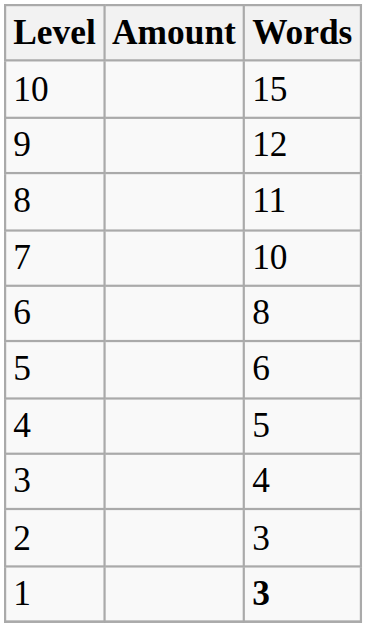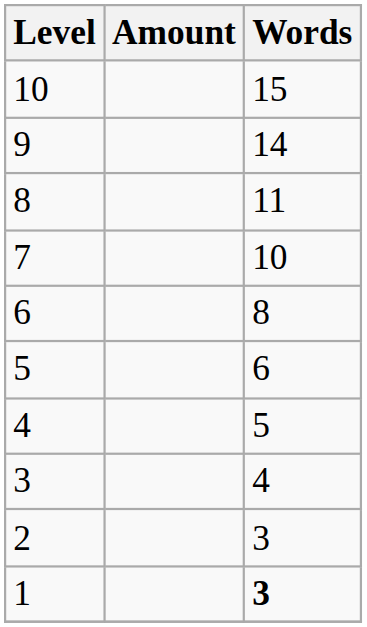 <table class="wikitable" border="1">
 <tr>
 <th>Level</th>
 <th>Amount</th>
 <th>Words</th>
 </tr>
 <tr>
 <td>10</td>
 <td></td>
 <td>15</td>
 </tr>
 <tr>
 <td>9</td>
 <td></td>
-<td>12</td>
+<td>14</td>
 </tr>
 <tr>
 <td>8</td>
 <td></td>
 <td>11</td>
 </tr>
 <tr>
 <td>7</td>
 <td></td>
 <td>10</td>
 </tr>
 <tr>
 <td>6</td>
 <td></td>
 <td>8</td>
 </tr>
 <tr>
 <td>5</td>
 <td></td>
 <td>6</td>
 </tr>
 <tr>
 <td>4</td>
 <td></td>
 <td>5</td>
 </tr>
 <tr>
 <td>3</td>
 <td></td>
 <td>4</td>
 </tr>
 <tr>
 <td>2</td>
 <td></td>
 <td>3</td>
 </tr>
 <tr>
 <td>1</td>
 <td></td>
 <td><strong>3</strong></td>
 </tr>
 <tr>
 </tr>
 </table>
